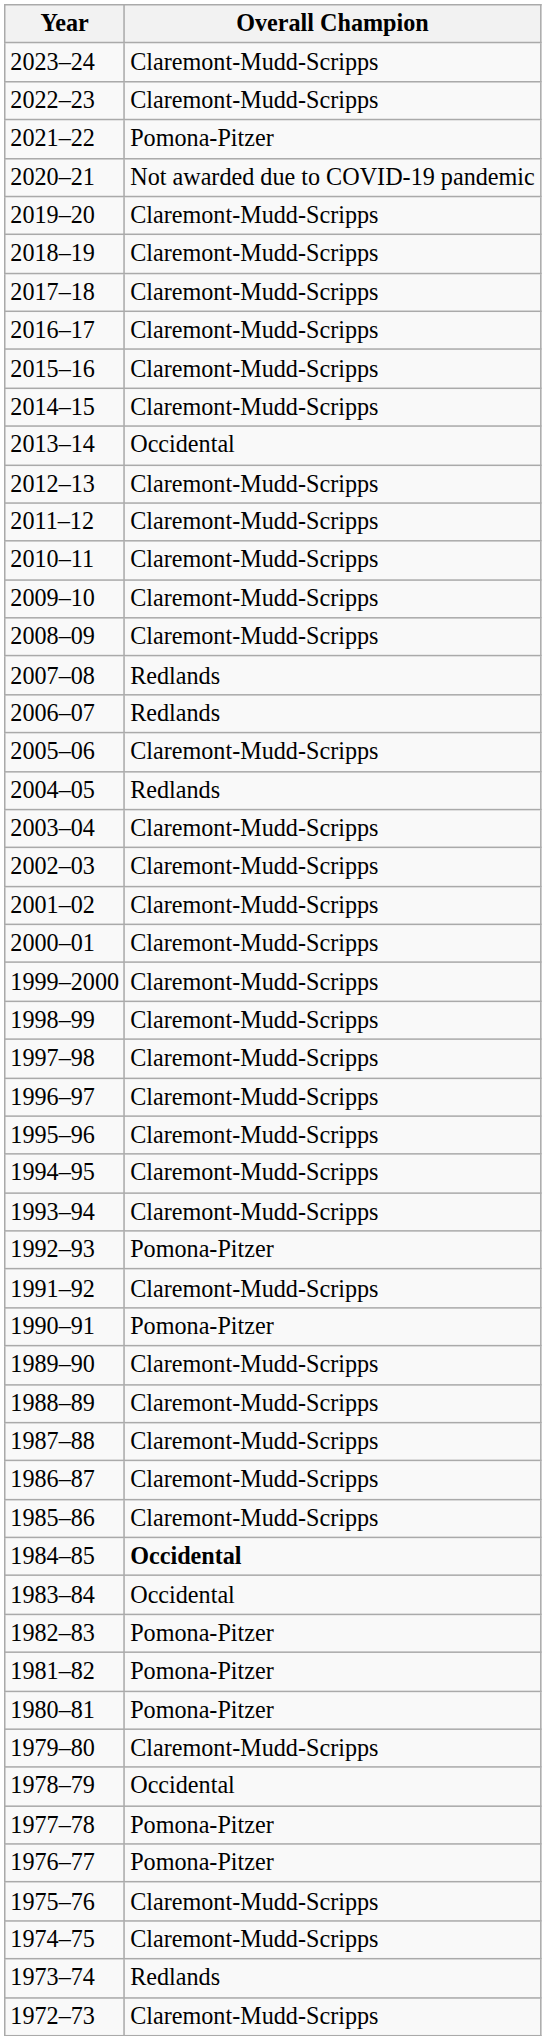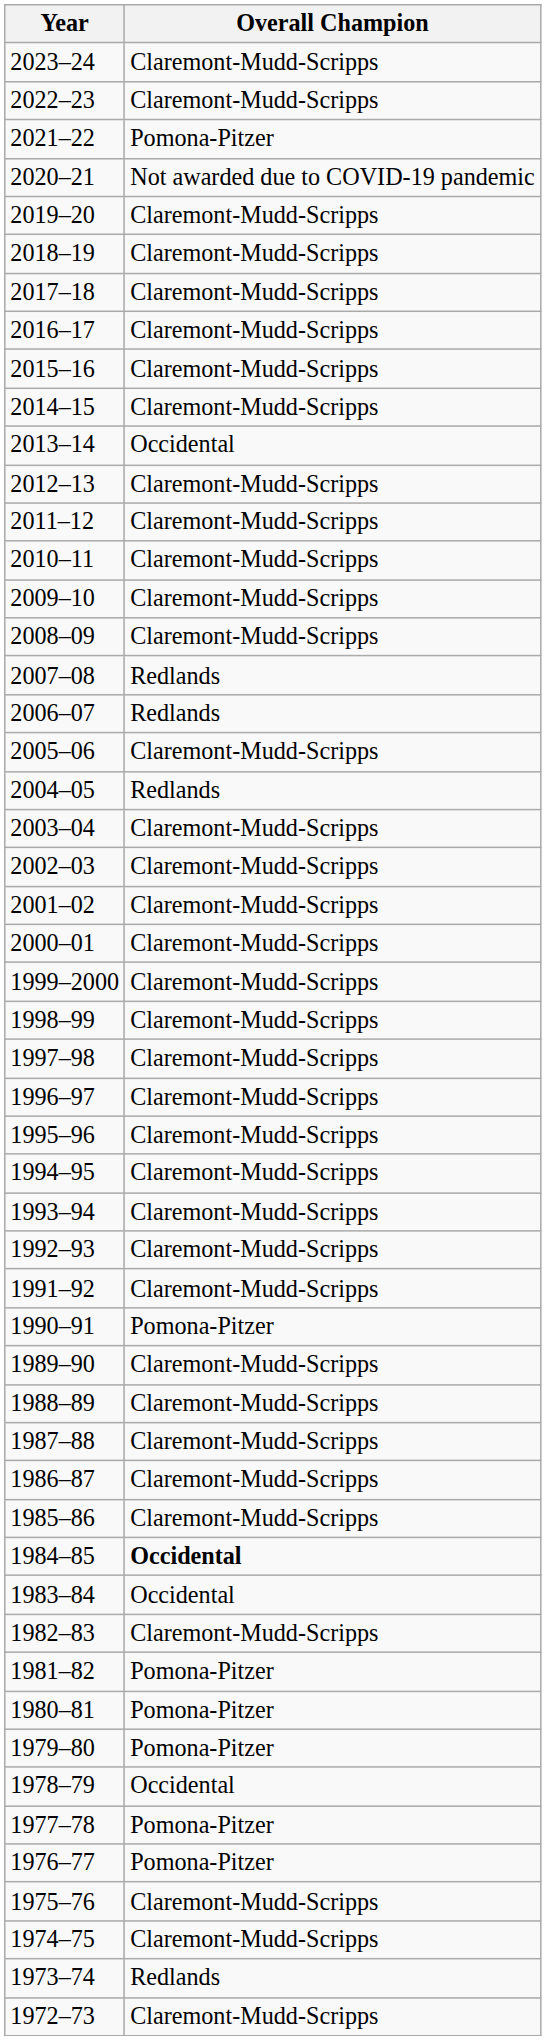 <table class="wikitable">
 <tr>
 <th>Year</th>
 <th>Overall Champion</th>
 </tr>
 <tr>
 <td>2023–24</td>
 <td>Claremont-Mudd-Scripps</td>
 </tr>
 <tr>
 <td>2022–23</td>
 <td>Claremont-Mudd-Scripps</td>
 </tr>
 <tr>
 <td>2021–22</td>
 <td>Pomona-Pitzer</td>
 </tr>
 <tr>
 <td>2020–21</td>
 <td>Not awarded due to COVID-19 pandemic</td>
 </tr>
 <tr>
 <td>2019–20</td>
 <td>Claremont-Mudd-Scripps</td>
 </tr>
 <tr>
 <td>2018–19</td>
 <td>Claremont-Mudd-Scripps</td>
 </tr>
 <tr>
 <td>2017–18</td>
 <td>Claremont-Mudd-Scripps</td>
 </tr>
 <tr>
 <td>2016–17</td>
 <td>Claremont-Mudd-Scripps</td>
 </tr>
 <tr>
 <td>2015–16</td>
 <td>Claremont-Mudd-Scripps</td>
 </tr>
 <tr>
 <td>2014–15</td>
 <td>Claremont-Mudd-Scripps</td>
 </tr>
 <tr>
 <td>2013–14</td>
 <td>Occidental</td>
 </tr>
 <tr>
 <td>2012–13</td>
 <td>Claremont-Mudd-Scripps</td>
 </tr>
 <tr>
 <td>2011–12</td>
 <td>Claremont-Mudd-Scripps</td>
 </tr>
 <tr>
 <td>2010–11</td>
 <td>Claremont-Mudd-Scripps</td>
 </tr>
 <tr>
 <td>2009–10</td>
 <td>Claremont-Mudd-Scripps</td>
 </tr>
 <tr>
 <td>2008–09</td>
 <td>Claremont-Mudd-Scripps</td>
 </tr>
 <tr>
 <td>2007–08</td>
 <td>Redlands</td>
 </tr>
 <tr>
 <td>2006–07</td>
 <td>Redlands</td>
 </tr>
 <tr>
 <td>2005–06</td>
 <td>Claremont-Mudd-Scripps</td>
 </tr>
 <tr>
 <td>2004–05</td>
 <td>Redlands</td>
 </tr>
 <tr>
 <td>2003–04</td>
 <td>Claremont-Mudd-Scripps</td>
 </tr>
 <tr>
 <td>2002–03</td>
 <td>Claremont-Mudd-Scripps</td>
 </tr>
 <tr>
 <td>2001–02</td>
 <td>Claremont-Mudd-Scripps</td>
 </tr>
 <tr>
 <td>2000–01</td>
 <td>Claremont-Mudd-Scripps</td>
 </tr>
 <tr>
 <td>1999–2000</td>
 <td>Claremont-Mudd-Scripps</td>
 </tr>
 <tr>
 <td>1998–99</td>
 <td>Claremont-Mudd-Scripps</td>
 </tr>
 <tr>
 <td>1997–98</td>
 <td>Claremont-Mudd-Scripps</td>
 </tr>
 <tr>
 <td>1996–97</td>
 <td>Claremont-Mudd-Scripps</td>
 </tr>
 <tr>
 <td>1995–96</td>
 <td>Claremont-Mudd-Scripps</td>
 </tr>
 <tr>
 <td>1994–95</td>
 <td>Claremont-Mudd-Scripps</td>
 </tr>
 <tr>
 <td>1993–94</td>
 <td>Claremont-Mudd-Scripps</td>
 </tr>
 <tr>
 <td>1992–93</td>
-<td>Pomona-Pitzer</td>
+<td>Claremont-Mudd-Scripps</td>
 </tr>
 <tr>
 <td>1991–92</td>
 <td>Claremont-Mudd-Scripps</td>
 </tr>
 <tr>
 <td>1990–91</td>
 <td>Pomona-Pitzer</td>
 </tr>
 <tr>
 <td>1989–90</td>
 <td>Claremont-Mudd-Scripps</td>
 </tr>
 <tr>
 <td>1988–89</td>
 <td>Claremont-Mudd-Scripps</td>
 </tr>
 <tr>
 <td>1987–88</td>
 <td>Claremont-Mudd-Scripps</td>
 </tr>
 <tr>
 <td>1986–87</td>
 <td>Claremont-Mudd-Scripps</td>
 </tr>
 <tr>
 <td>1985–86</td>
 <td>Claremont-Mudd-Scripps</td>
 </tr>
 <tr>
 <td>1984–85</td>
 <td><strong>Occidental</strong></td>
 </tr>
 <tr>
 <td>1983–84</td>
 <td>Occidental</td>
 </tr>
 <tr>
 <td>1982–83</td>
-<td>Pomona-Pitzer</td>
+<td>Claremont-Mudd-Scripps</td>
 </tr>
 <tr>
 <td>1981–82</td>
 <td>Pomona-Pitzer</td>
 </tr>
 <tr>
 <td>1980–81</td>
 <td>Pomona-Pitzer</td>
 </tr>
 <tr>
 <td>1979–80</td>
-<td>Claremont-Mudd-Scripps</td>
+<td>Pomona-Pitzer</td>
 </tr>
 <tr>
 <td>1978–79</td>
 <td>Occidental</td>
 </tr>
 <tr>
 <td>1977–78</td>
 <td>Pomona-Pitzer</td>
 </tr>
 <tr>
 <td>1976–77</td>
 <td>Pomona-Pitzer</td>
 </tr>
 <tr>
 <td>1975–76</td>
 <td>Claremont-Mudd-Scripps</td>
 </tr>
 <tr>
 <td>1974–75</td>
 <td>Claremont-Mudd-Scripps</td>
 </tr>
 <tr>
 <td>1973–74</td>
 <td>Redlands</td>
 </tr>
 <tr>
 <td>1972–73</td>
 <td>Claremont-Mudd-Scripps</td>
 </tr>
 </table>
